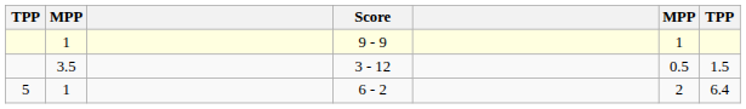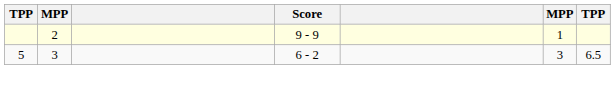 <table class="wikitable" style="text-align: center;" |>
 <tr>
 <th width="35">TPP</th>
 <th width="35">MPP</th>
 <th width="250"></th>
 <th width="75">Score</th>
 <th width="250"></th>
 <th width="35">MPP</th>
 <th width="35">TPP</th>
 </tr>
 <tr bgcolor=lightyellow>
 <td></td>
-<td>1</td>
+<td>2</td>
 <td style="text-align:left;"><strong></strong></td>
 <td>9 - 9</td>
 <td style="text-align:left;"></td>
 <td>1</td>
 <td></td>
 </tr>
 <tr>
-<td></td>
-<td>3.5</td>
-<td style="text-align:left;"></td>
-<td>3 - 12</td>
-<td style="text-align:left;"><strong></strong></td>
-<td>0.5</td>
-<td>1.5</td>
-</tr>
-<tr>
 <td>5</td>
-<td>1</td>
+<td>3</td>
 <td style="text-align:left;"><strong></strong></td>
 <td>6 - 2</td>
 <td style="text-align:left;"></td>
-<td>2</td>
-<td>6.4</td>
+<td>3</td>
+<td>6.5</td>
 </tr>
 </table>
